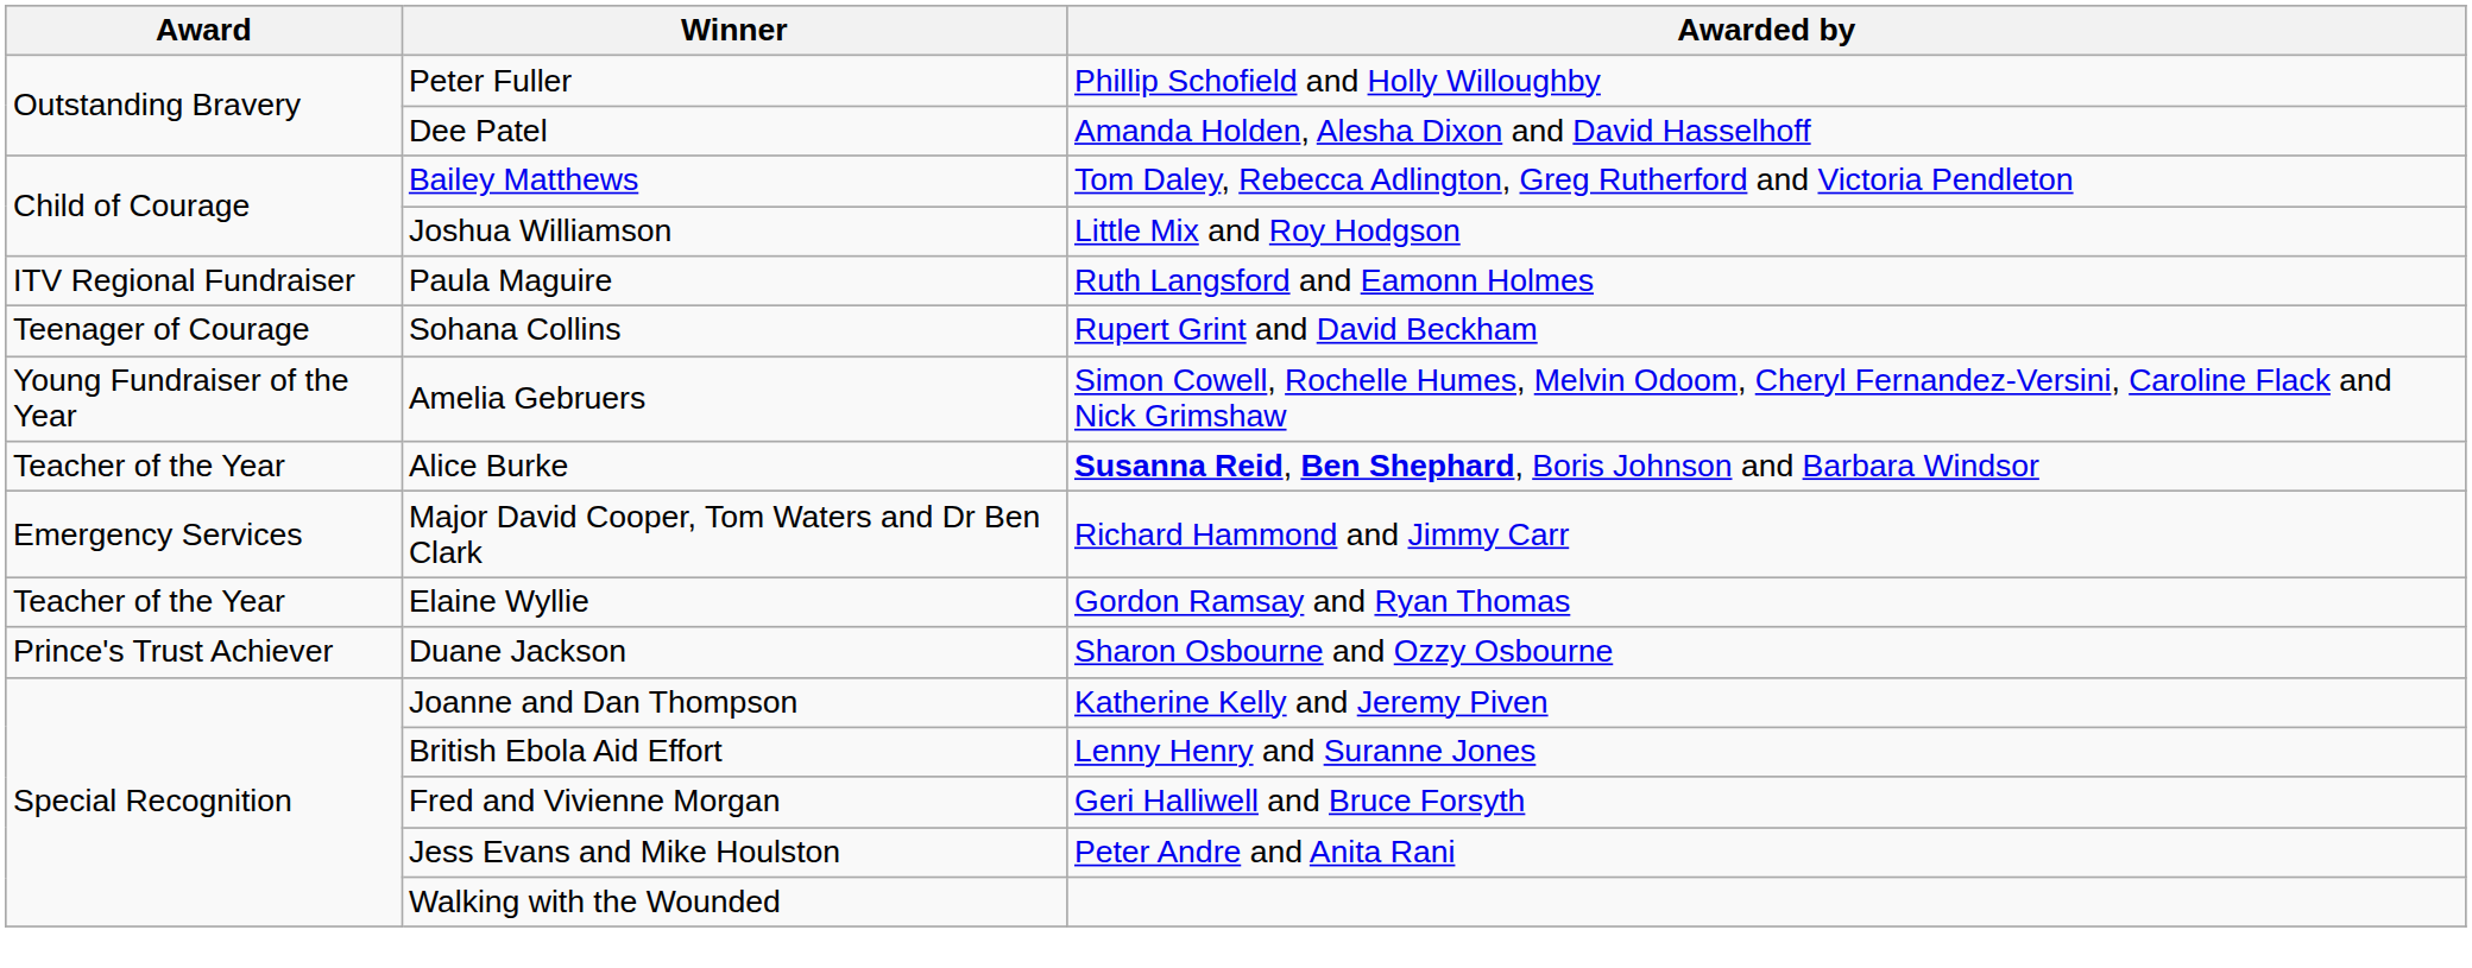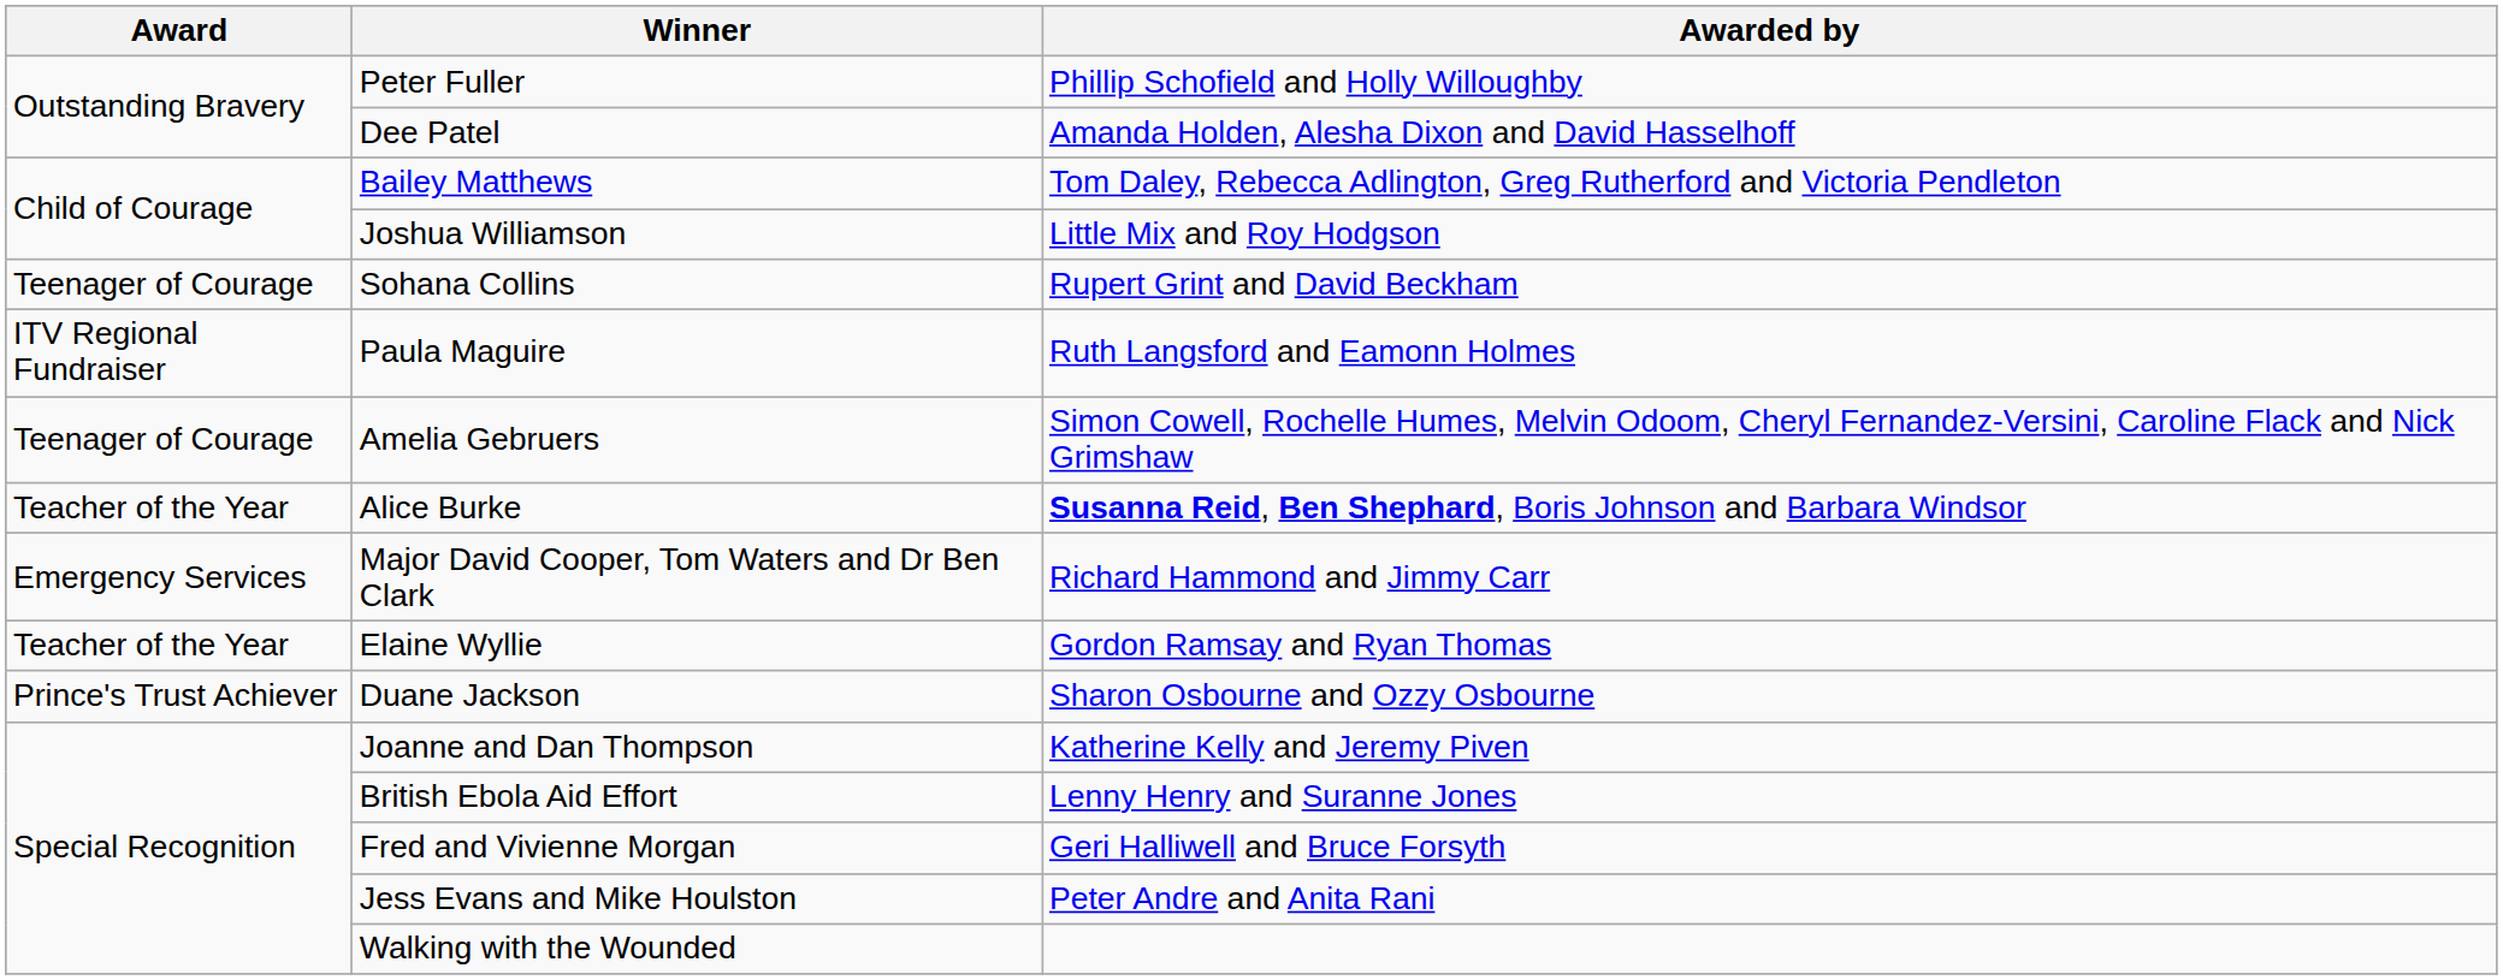 <table class="wikitable sortable">
 <tr>
 <th>Award</th>
 <th>Winner</th>
 <th>Awarded by</th>
 </tr>
 <tr>
 <td rowspan=2>Outstanding Bravery</td>
 <td>Peter Fuller</td>
 <td><a href='#'>Phillip Schofield</a> and <a href='#'>Holly Willoughby</a></td>
 </tr>
 <tr>
 <td>Dee Patel</td>
 <td><a href='#'>Amanda Holden</a>, <a href='#'>Alesha Dixon</a> and <a href='#'>David Hasselhoff</a></td>
 </tr>
 <tr>
 <td rowspan=2>Child of Courage</td>
 <td><a href='#'>Bailey Matthews</a></td>
 <td><a href='#'>Tom Daley</a>, <a href='#'>Rebecca Adlington</a>, <a href='#'>Greg Rutherford</a> and <a href='#'>Victoria Pendleton</a></td>
 </tr>
 <tr>
 <td>Joshua Williamson</td>
 <td><a href='#'>Little Mix</a> and <a href='#'>Roy Hodgson</a></td>
 </tr>
 <tr>
+<td>Teenager of Courage</td>
+<td>Sohana Collins</td>
+<td><a href='#'>Rupert Grint</a> and <a href='#'>David Beckham</a></td>
+</tr>
+<tr>
 <td>ITV Regional Fundraiser</td>
 <td>Paula Maguire</td>
 <td><a href='#'>Ruth Langsford</a> and <a href='#'>Eamonn Holmes</a></td>
 </tr>
 <tr>
 <td>Teenager of Courage</td>
-<td>Sohana Collins</td>
-<td><a href='#'>Rupert Grint</a> and <a href='#'>David Beckham</a></td>
-</tr>
-<tr>
-<td>Young Fundraiser of the Year</td>
 <td>Amelia Gebruers</td>
 <td><a href='#'>Simon Cowell</a>, <a href='#'>Rochelle Humes</a>, <a href='#'>Melvin Odoom</a>, <a href='#'>Cheryl Fernandez-Versini</a>, <a href='#'>Caroline Flack</a> and <a href='#'>Nick Grimshaw</a></td>
 </tr>
 <tr>
 <td>Teacher of the Year</td>
 <td>Alice Burke</td>
 <td><strong><a href='#'>Susanna Reid</a></strong>, <strong><a href='#'>Ben Shephard</a></strong>, <a href='#'>Boris Johnson</a> and <a href='#'>Barbara Windsor</a></td>
 </tr>
 <tr>
 <td>Emergency Services</td>
 <td>Major David Cooper, Tom Waters and Dr Ben Clark</td>
 <td><a href='#'>Richard Hammond</a> and <a href='#'>Jimmy Carr</a></td>
 </tr>
 <tr>
 <td>Teacher of the Year</td>
 <td>Elaine Wyllie</td>
 <td><a href='#'>Gordon Ramsay</a> and <a href='#'>Ryan Thomas</a></td>
 </tr>
 <tr>
 <td>Prince's Trust Achiever</td>
 <td>Duane Jackson</td>
 <td><a href='#'>Sharon Osbourne</a> and <a href='#'>Ozzy Osbourne</a></td>
 </tr>
 <tr>
 <td rowspan=5>Special Recognition</td>
 <td>Joanne and Dan Thompson</td>
 <td><a href='#'>Katherine Kelly</a> and <a href='#'>Jeremy Piven</a></td>
 </tr>
 <tr>
 <td>British Ebola Aid Effort</td>
 <td><a href='#'>Lenny Henry</a> and <a href='#'>Suranne Jones</a></td>
 </tr>
 <tr>
 <td>Fred and Vivienne Morgan</td>
 <td><a href='#'>Geri Halliwell</a> and <a href='#'>Bruce Forsyth</a></td>
 </tr>
 <tr>
 <td>Jess Evans and Mike Houlston</td>
 <td><a href='#'>Peter Andre</a> and <a href='#'>Anita Rani</a></td>
 </tr>
 <tr>
 <td>Walking with the Wounded</td>
 <td></td>
 </tr>
 </table>
